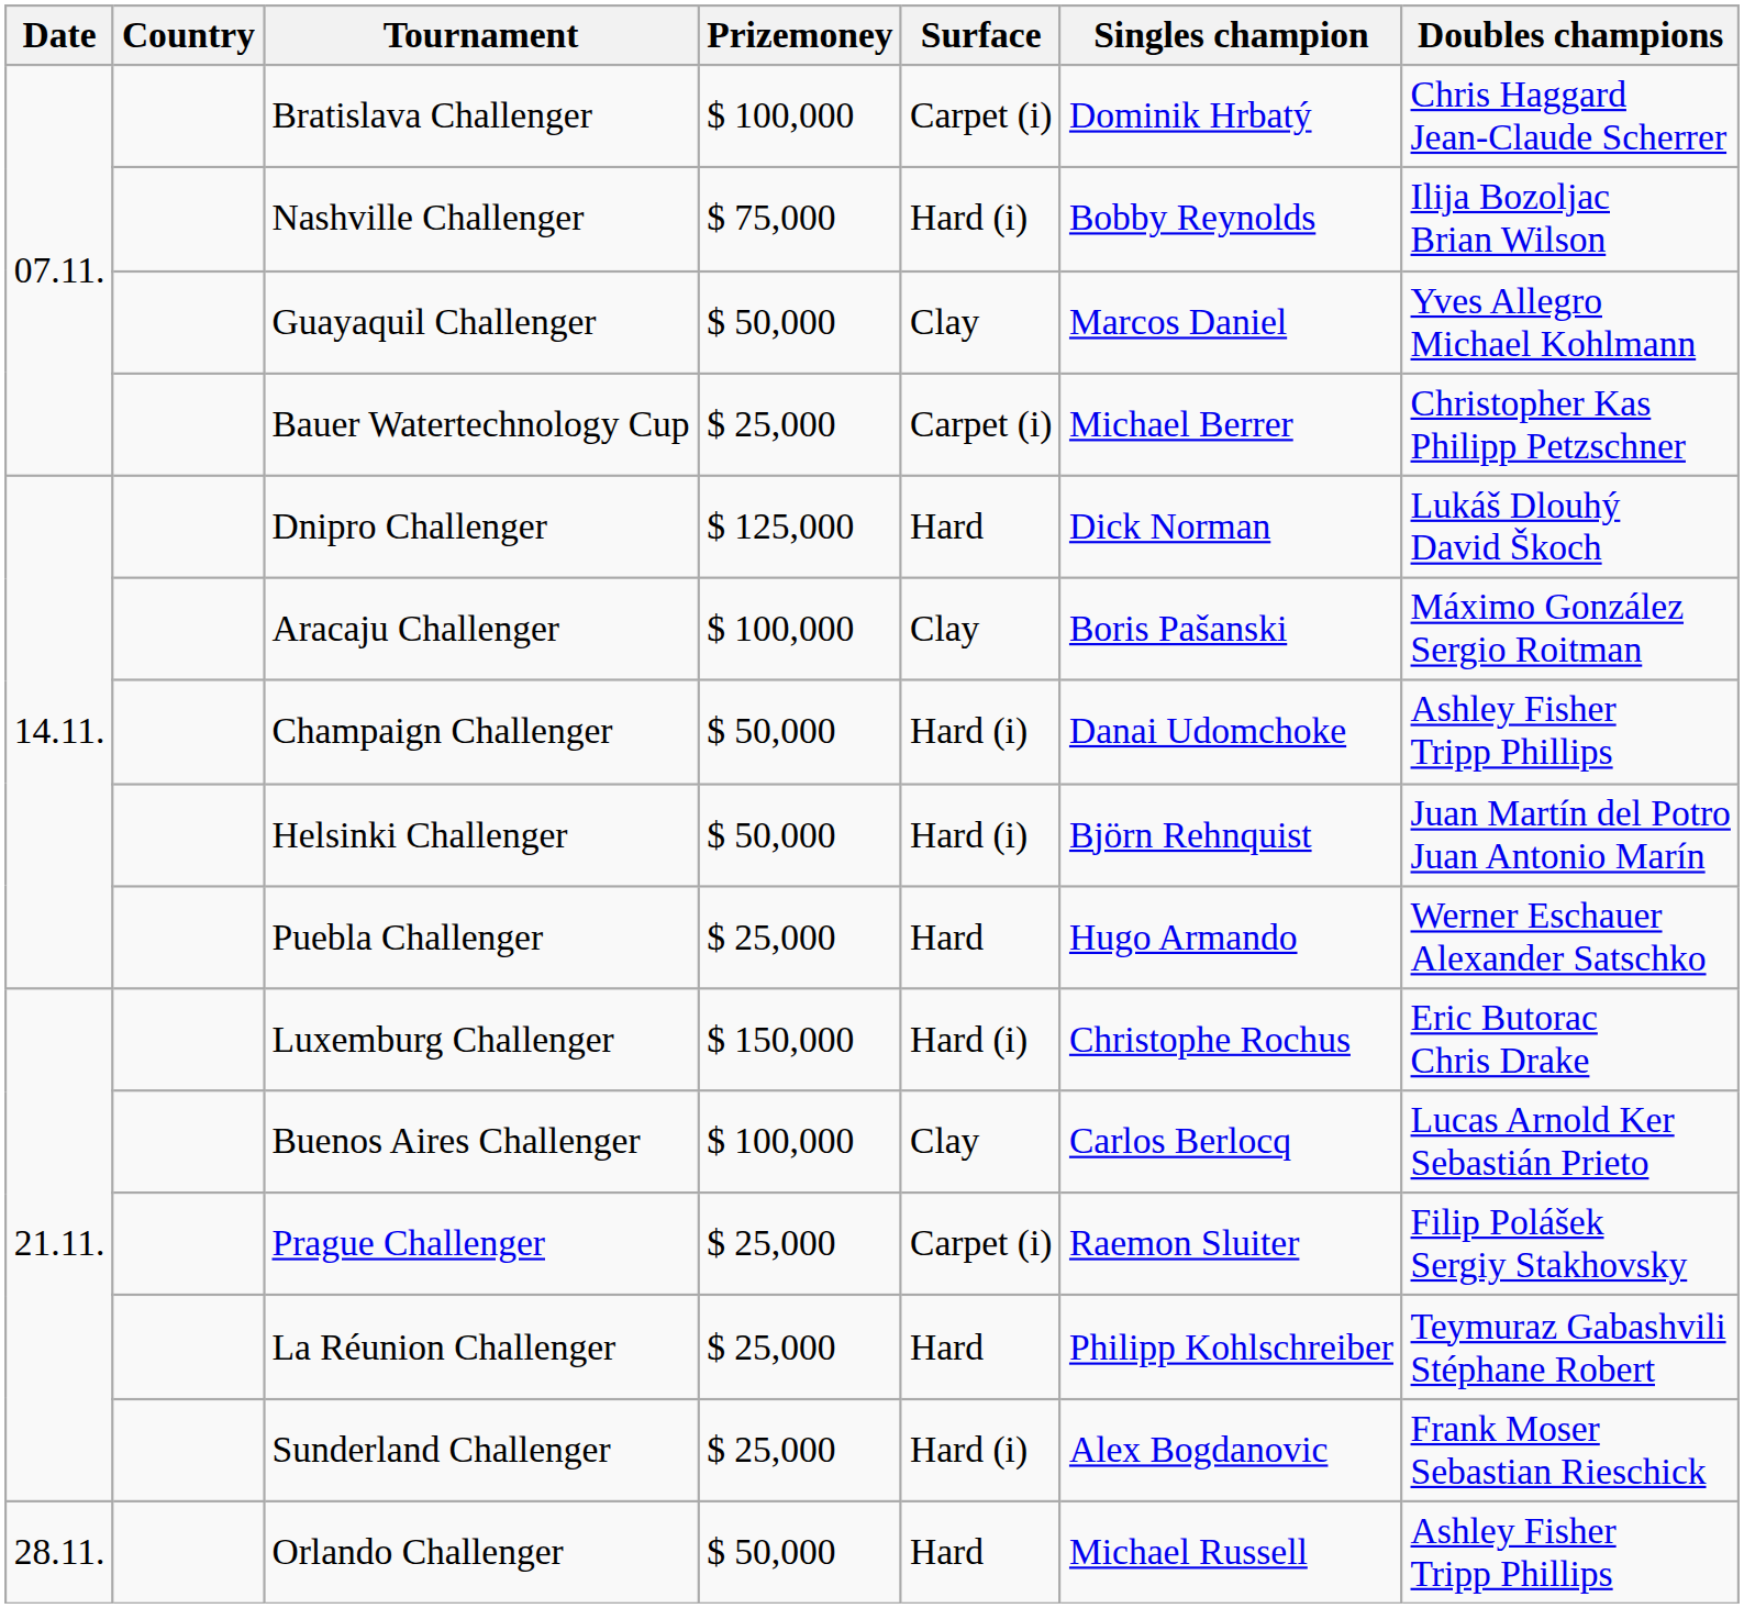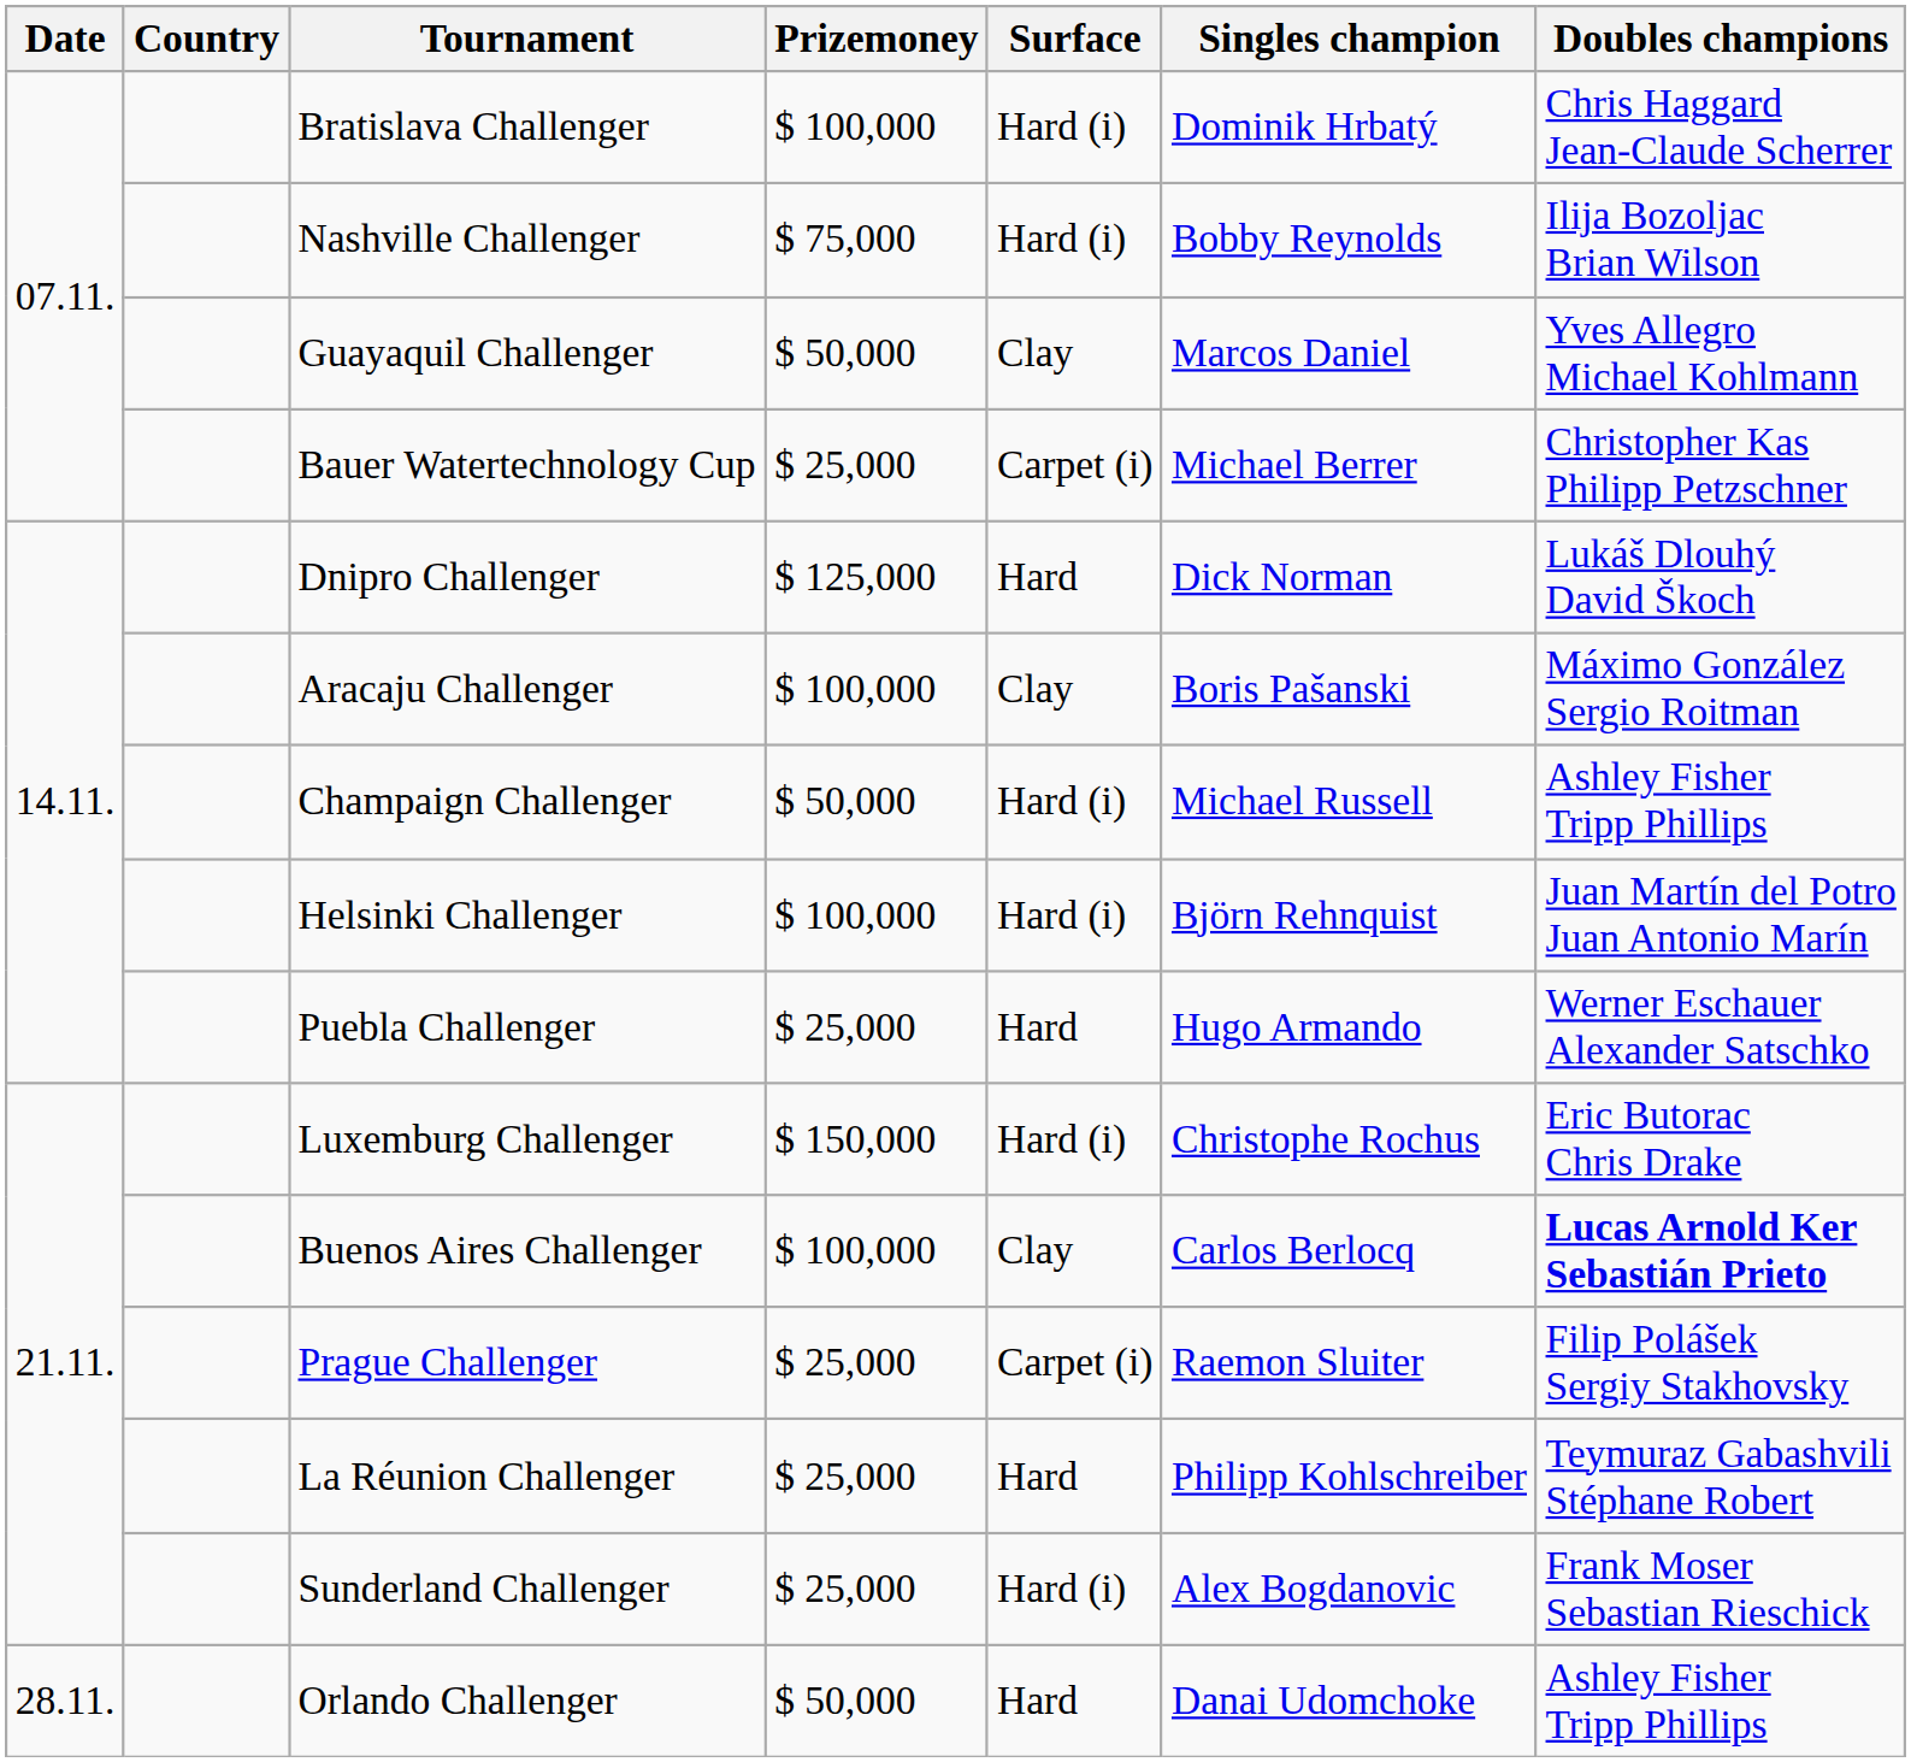 <table class="sortable wikitable" style=font-size:97%>
 <tr>
 <th>Date</th>
 <th>Country</th>
 <th>Tournament</th>
 <th>Prizemoney</th>
 <th>Surface</th>
 <th>Singles champion</th>
 <th>Doubles champions</th>
 </tr>
 <tr>
 <td rowspan="4">07.11.</td>
 <td></td>
 <td>Bratislava Challenger</td>
 <td>$ 100,000</td>
-<td>Carpet (i)</td>
+<td>Hard (i)</td>
 <td> <a href='#'>Dominik Hrbatý</a></td>
 <td> <a href='#'>Chris Haggard</a><br> <a href='#'>Jean-Claude Scherrer</a></td>
 </tr>
 <tr>
 <td></td>
 <td>Nashville Challenger</td>
 <td>$ 75,000</td>
 <td>Hard (i)</td>
 <td> <a href='#'>Bobby Reynolds</a></td>
 <td> <a href='#'>Ilija Bozoljac</a><br> <a href='#'>Brian Wilson</a></td>
 </tr>
 <tr>
 <td></td>
 <td>Guayaquil Challenger</td>
 <td>$ 50,000</td>
 <td>Clay</td>
 <td> <a href='#'>Marcos Daniel</a></td>
 <td> <a href='#'>Yves Allegro</a> <br>  <a href='#'>Michael Kohlmann</a></td>
 </tr>
 <tr>
 <td></td>
 <td>Bauer Watertechnology Cup</td>
 <td>$ 25,000</td>
 <td>Carpet (i)</td>
 <td> <a href='#'>Michael Berrer</a></td>
 <td> <a href='#'>Christopher Kas</a><br> <a href='#'>Philipp Petzschner</a></td>
 </tr>
 <tr>
 <td rowspan="5">14.11.</td>
 <td></td>
 <td>Dnipro Challenger</td>
 <td>$ 125,000</td>
 <td>Hard</td>
 <td> <a href='#'>Dick Norman</a></td>
 <td> <a href='#'>Lukáš Dlouhý</a><br> <a href='#'>David Škoch</a></td>
 </tr>
 <tr>
 <td></td>
 <td>Aracaju Challenger</td>
 <td>$ 100,000</td>
 <td>Clay</td>
 <td> <a href='#'>Boris Pašanski</a></td>
 <td> <a href='#'>Máximo González</a> <br> <a href='#'>Sergio Roitman</a></td>
 </tr>
 <tr>
 <td></td>
 <td>Champaign Challenger</td>
 <td>$ 50,000</td>
 <td>Hard (i)</td>
-<td> <a href='#'>Danai Udomchoke</a></td>
+<td> <a href='#'>Michael Russell</a></td>
 <td> <a href='#'>Ashley Fisher</a> <br>  <a href='#'>Tripp Phillips</a></td>
 </tr>
 <tr>
 <td></td>
 <td>Helsinki Challenger</td>
-<td>$ 50,000</td>
+<td>$ 100,000</td>
 <td>Hard (i)</td>
 <td> <a href='#'>Björn Rehnquist</a></td>
 <td> <a href='#'>Juan Martín del Potro</a><br>  <a href='#'>Juan Antonio Marín</a></td>
 </tr>
 <tr>
 <td></td>
 <td>Puebla Challenger</td>
 <td>$ 25,000</td>
 <td>Hard</td>
 <td> <a href='#'>Hugo Armando</a></td>
 <td> <a href='#'>Werner Eschauer</a><br> <a href='#'>Alexander Satschko</a></td>
 </tr>
 <tr>
 <td rowspan="5">21.11.</td>
 <td></td>
 <td>Luxemburg Challenger</td>
 <td>$ 150,000</td>
 <td>Hard (i)</td>
 <td> <a href='#'>Christophe Rochus</a></td>
 <td> <a href='#'>Eric Butorac</a><br> <a href='#'>Chris Drake</a></td>
 </tr>
 <tr>
 <td></td>
 <td>Buenos Aires Challenger</td>
 <td>$ 100,000</td>
 <td>Clay</td>
 <td> <a href='#'>Carlos Berlocq</a></td>
-<td> <a href='#'>Lucas Arnold Ker</a><br> <a href='#'>Sebastián Prieto</a></td>
+<td><strong> <a href='#'>Lucas Arnold Ker</a><br> <a href='#'>Sebastián Prieto</a></strong></td>
 </tr>
 <tr>
 <td></td>
 <td><a href='#'>Prague Challenger</a></td>
 <td>$ 25,000</td>
 <td>Carpet (i)</td>
 <td> <a href='#'>Raemon Sluiter</a></td>
 <td> <a href='#'>Filip Polášek</a><br> <a href='#'>Sergiy Stakhovsky</a></td>
 </tr>
 <tr>
 <td></td>
 <td>La Réunion Challenger</td>
 <td>$ 25,000</td>
 <td>Hard</td>
 <td> <a href='#'>Philipp Kohlschreiber</a></td>
 <td> <a href='#'>Teymuraz Gabashvili</a><br> <a href='#'>Stéphane Robert</a></td>
 </tr>
 <tr>
 <td></td>
 <td>Sunderland Challenger</td>
 <td>$ 25,000</td>
 <td>Hard (i)</td>
 <td> <a href='#'>Alex Bogdanovic</a></td>
 <td> <a href='#'>Frank Moser</a><br> <a href='#'>Sebastian Rieschick</a></td>
 </tr>
 <tr>
 <td>28.11.</td>
 <td></td>
 <td>Orlando Challenger</td>
 <td>$ 50,000</td>
 <td>Hard</td>
-<td> <a href='#'>Michael Russell</a></td>
+<td> <a href='#'>Danai Udomchoke</a></td>
 <td> <a href='#'>Ashley Fisher</a><br> <a href='#'>Tripp Phillips</a></td>
 </tr>
 </table>
